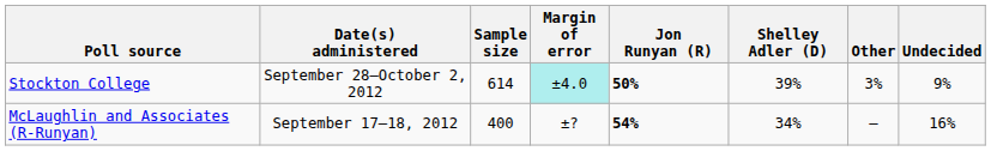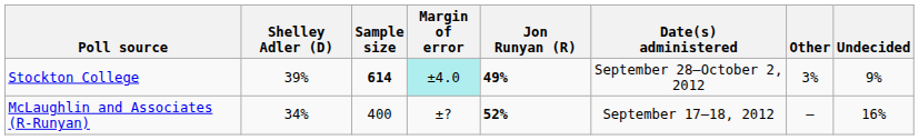 <table class="wikitable">
 <tr valign= bottom>
 <th>Poll source</th>
-<th>Date(s)<br>administered</th>
+<th style="width:100px;">Shelley<br>Adler (D)</th>
 <th>Sample<br>size</th>
 <th>Margin of<br>error</th>
 <th style="width:100px;">Jon<br> Runyan (R)</th>
-<th style="width:100px;">Shelley<br>Adler (D)</th>
+<th>Date(s)<br>administered</th>
 <th>Other</th>
 <th>Undecided</th>
 </tr>
 <tr>
 <td><a href='#'>Stockton College</a></td>
+<td align=center>39%</td>
+<td align=center><strong>614</strong></td>
+<td align=center style="background: paleturquoise;">±4.0</td>
+<td><strong>49%</strong></td>
 <td align=center>September 28–October 2, 2012</td>
-<td align=center>614</td>
-<td align=center style="background: paleturquoise;">±4.0</td>
-<td><strong>50%</strong></td>
-<td align=center>39%</td>
 <td align=center>3%</td>
 <td align=center>9%</td>
 </tr>
 <tr>
 <td><a href='#'>McLaughlin and Associates (R-Runyan)</a></td>
-<td align=center>September 17–18, 2012</td>
+<td align=center>34%</td>
 <td align=center>400</td>
 <td align=center>±?</td>
-<td><strong>54%</strong></td>
-<td align=center>34%</td>
+<td><strong>52%</strong></td>
+<td align=center>September 17–18, 2012</td>
 <td align=center>—</td>
 <td align=center>16%</td>
 </tr>
 </table>
